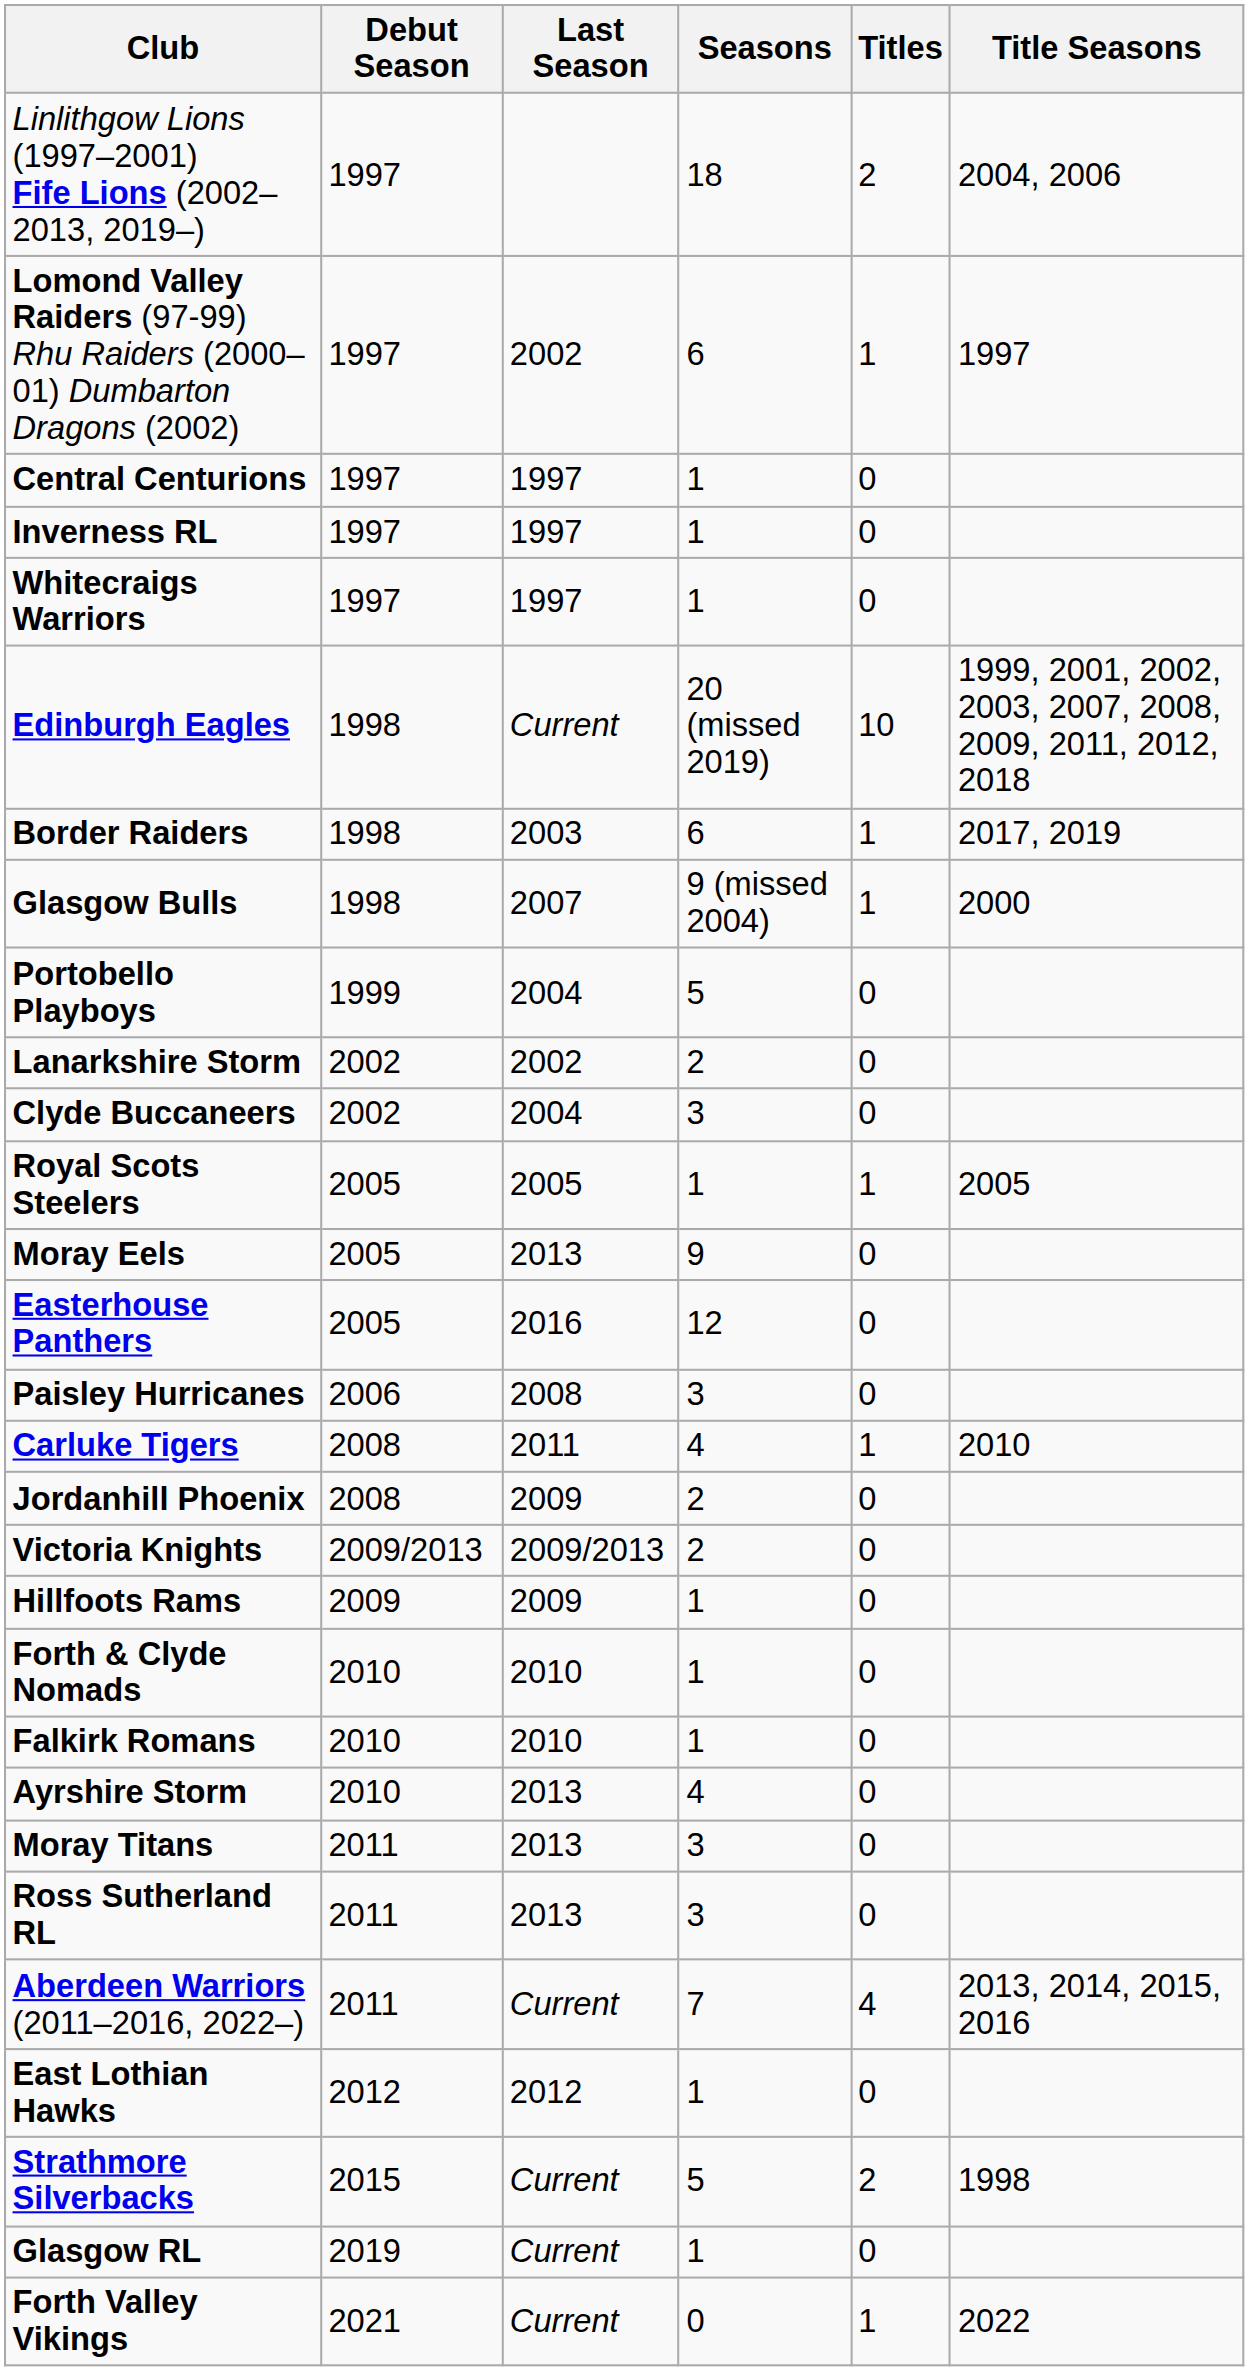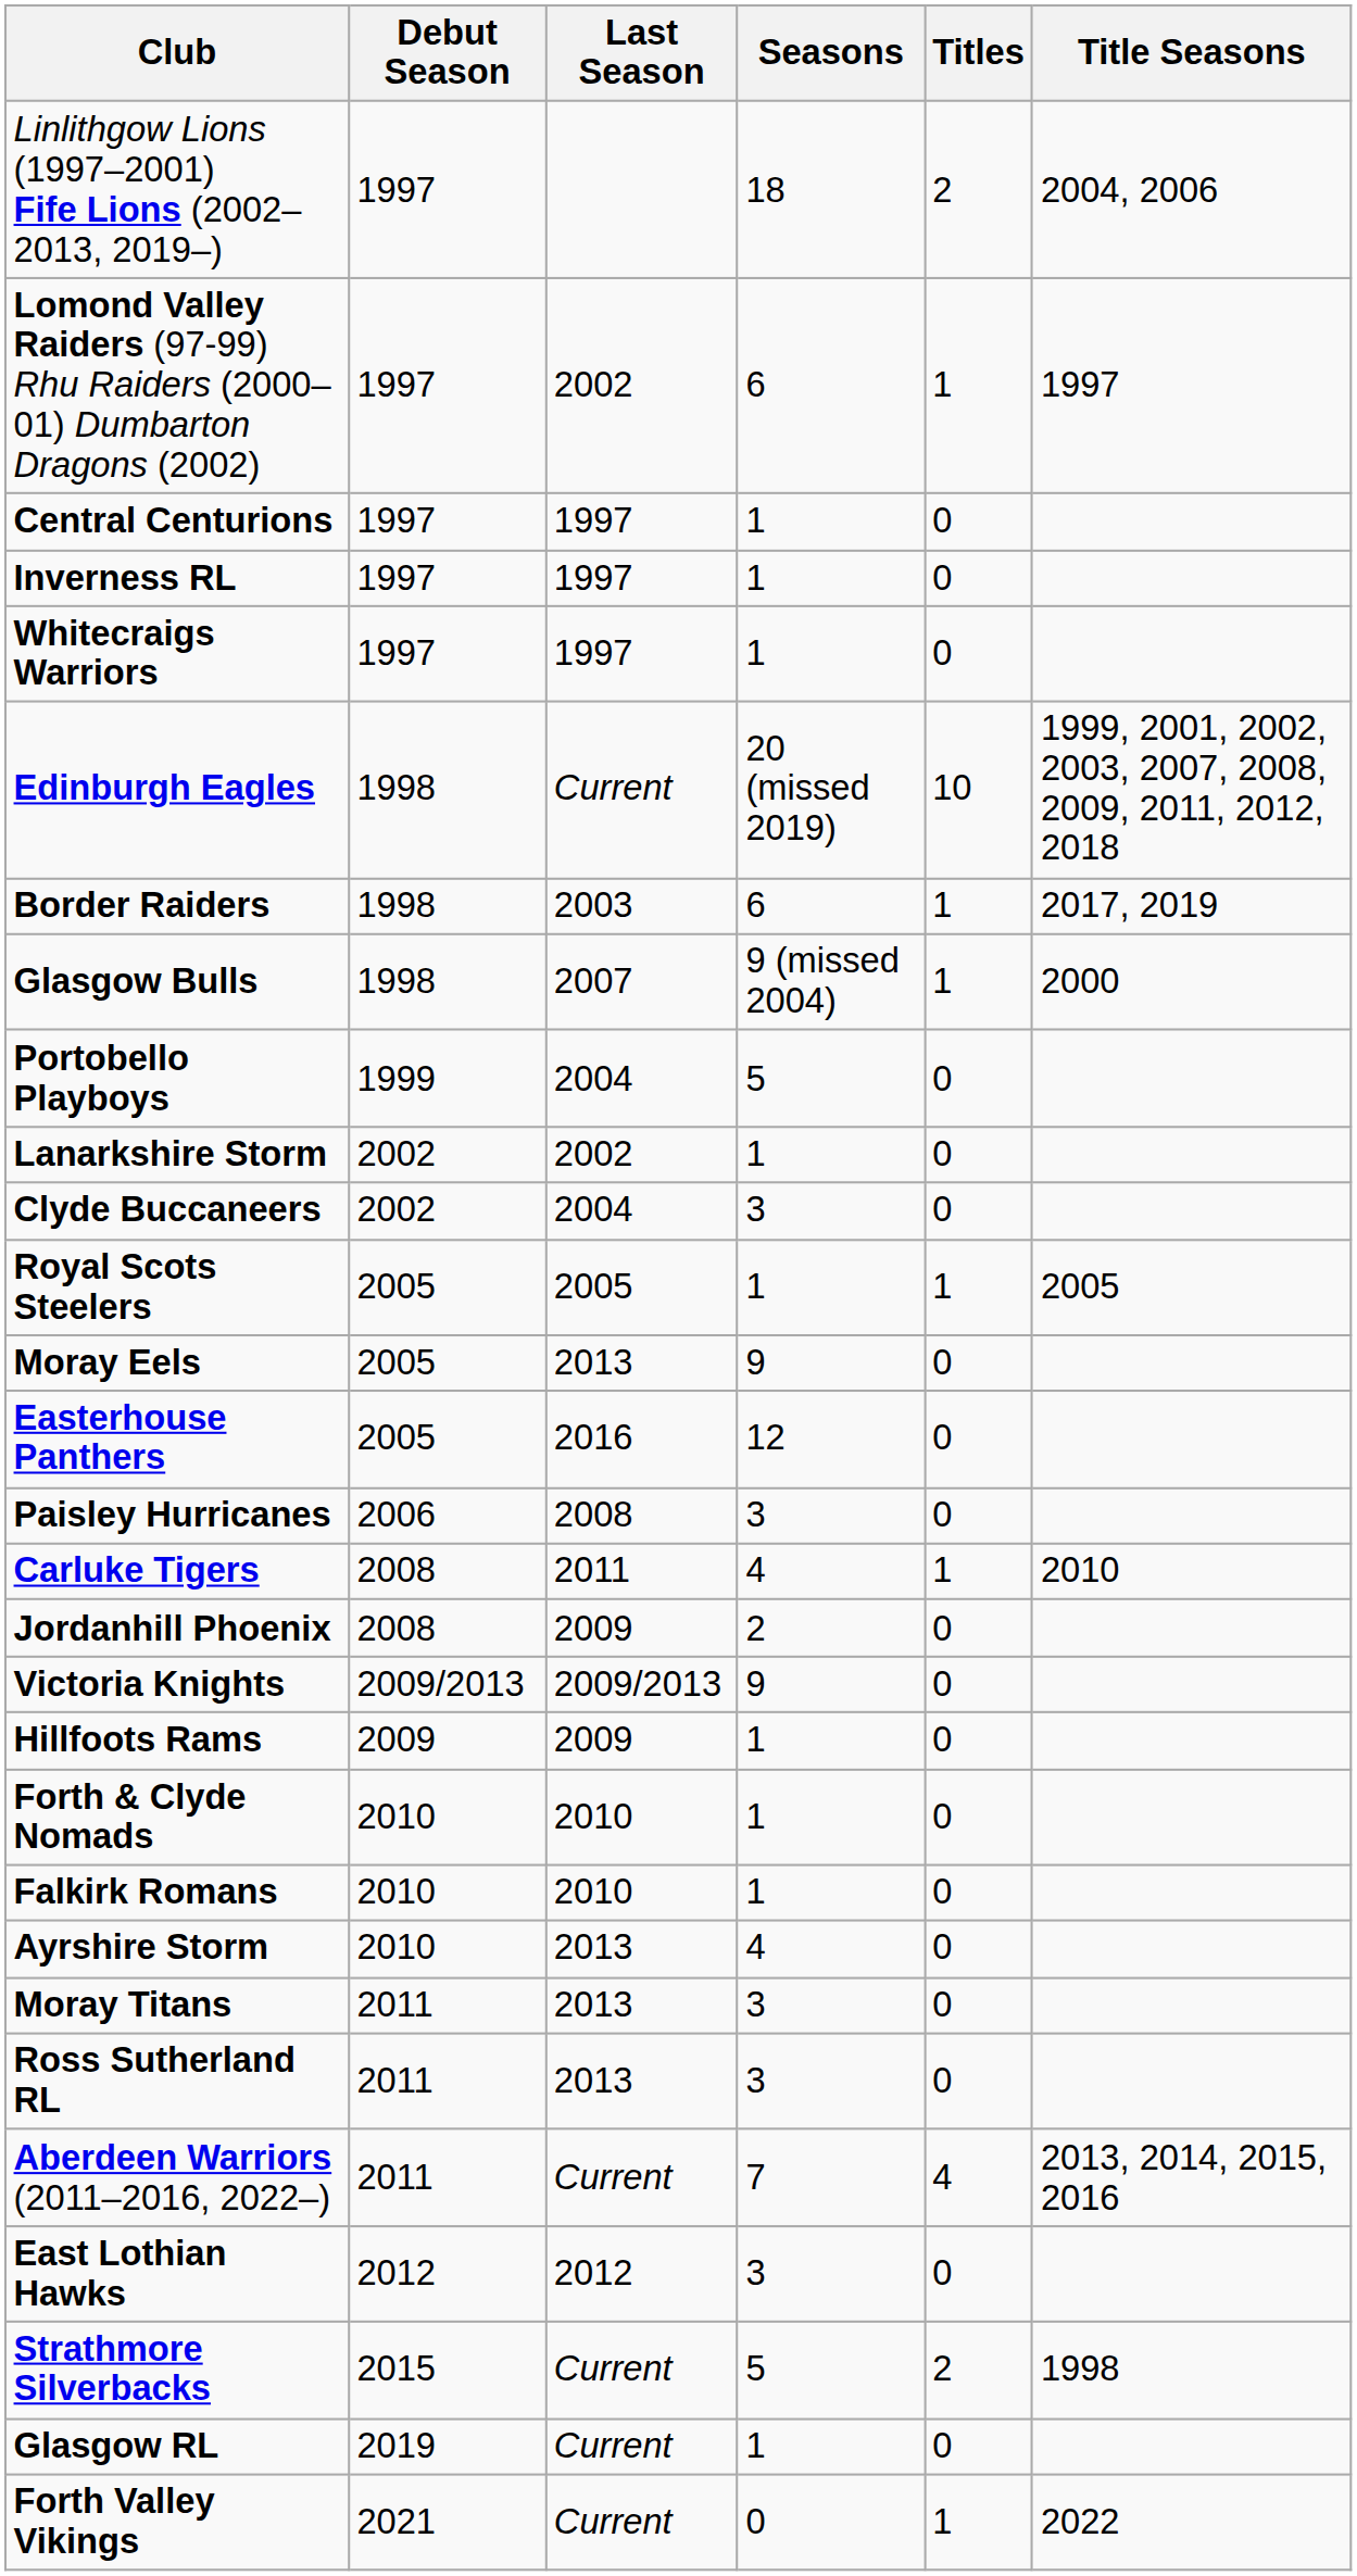 <table class="wikitable">
 <tr>
 <th>Club</th>
 <th>Debut Season</th>
 <th>Last Season</th>
 <th>Seasons</th>
 <th>Titles</th>
 <th>Title Seasons</th>
 </tr>
 <tr>
 <td><em>Linlithgow Lions</em> (1997–2001)<br><strong><a href='#'>Fife Lions</a></strong> (2002–2013, 2019–)</td>
 <td>1997</td>
 <td></td>
 <td>18</td>
 <td>2</td>
 <td>2004, 2006</td>
 </tr>
 <tr>
 <td><strong>Lomond Valley Raiders</strong> (97-99)<br><em>Rhu Raiders</em> (2000–01) <em>Dumbarton Dragons</em> (2002)</td>
 <td>1997</td>
 <td>2002</td>
 <td>6</td>
 <td>1</td>
 <td>1997</td>
 </tr>
 <tr>
 <td><strong>Central Centurions</strong></td>
 <td>1997</td>
 <td>1997</td>
 <td>1</td>
 <td>0</td>
 <td></td>
 </tr>
 <tr>
 <td><strong>Inverness RL</strong></td>
 <td>1997</td>
 <td>1997</td>
 <td>1</td>
 <td>0</td>
 <td></td>
 </tr>
 <tr>
 <td><strong>Whitecraigs Warriors</strong></td>
 <td>1997</td>
 <td>1997</td>
 <td>1</td>
 <td>0</td>
 <td></td>
 </tr>
 <tr>
 <td><strong><a href='#'>Edinburgh Eagles</a></strong></td>
 <td>1998</td>
 <td><em>Current</em></td>
 <td>20 (missed 2019)</td>
 <td>10</td>
 <td>1999, 2001, 2002, 2003, 2007, 2008, 2009, 2011, 2012, 2018</td>
 </tr>
 <tr>
 <td><strong>Border Raiders</strong></td>
 <td>1998</td>
 <td>2003</td>
 <td>6</td>
 <td>1</td>
 <td>2017, 2019</td>
 </tr>
 <tr>
 <td><strong>Glasgow Bulls</strong></td>
 <td>1998</td>
 <td>2007</td>
 <td>9 (missed 2004)</td>
 <td>1</td>
 <td>2000</td>
 </tr>
 <tr>
 <td><strong>Portobello Playboys</strong></td>
 <td>1999</td>
 <td>2004</td>
 <td>5</td>
 <td>0</td>
 <td></td>
 </tr>
 <tr>
 <td><strong>Lanarkshire Storm</strong></td>
 <td>2002</td>
 <td>2002</td>
-<td>2</td>
+<td>1</td>
 <td>0</td>
 <td></td>
 </tr>
 <tr>
 <td><strong>Clyde Buccaneers</strong></td>
 <td>2002</td>
 <td>2004</td>
 <td>3</td>
 <td>0</td>
 <td></td>
 </tr>
 <tr>
 <td><strong>Royal Scots Steelers</strong></td>
 <td>2005</td>
 <td>2005</td>
 <td>1</td>
 <td>1</td>
 <td>2005</td>
 </tr>
 <tr>
 <td><strong>Moray Eels</strong></td>
 <td>2005</td>
 <td>2013</td>
 <td>9</td>
 <td>0</td>
 <td></td>
 </tr>
 <tr>
 <td><strong><a href='#'>Easterhouse Panthers</a></strong></td>
 <td>2005</td>
 <td>2016</td>
 <td>12</td>
 <td>0</td>
 <td></td>
 </tr>
 <tr>
 <td><strong>Paisley Hurricanes</strong></td>
 <td>2006</td>
 <td>2008</td>
 <td>3</td>
 <td>0</td>
 <td></td>
 </tr>
 <tr>
 <td><strong><a href='#'>Carluke Tigers</a></strong></td>
 <td>2008</td>
 <td>2011</td>
 <td>4</td>
 <td>1</td>
 <td>2010</td>
 </tr>
 <tr>
 <td><strong>Jordanhill Phoenix</strong></td>
 <td>2008</td>
 <td>2009</td>
 <td>2</td>
 <td>0</td>
 <td></td>
 </tr>
 <tr>
 <td><strong>Victoria Knights</strong></td>
 <td>2009/2013</td>
 <td>2009/2013</td>
-<td>2</td>
+<td>9</td>
 <td>0</td>
 <td></td>
 </tr>
 <tr>
 <td><strong>Hillfoots Rams</strong></td>
 <td>2009</td>
 <td>2009</td>
 <td>1</td>
 <td>0</td>
 <td></td>
 </tr>
 <tr>
 <td><strong>Forth & Clyde Nomads</strong></td>
 <td>2010</td>
 <td>2010</td>
 <td>1</td>
 <td>0</td>
 <td></td>
 </tr>
 <tr>
 <td><strong>Falkirk Romans</strong></td>
 <td>2010</td>
 <td>2010</td>
 <td>1</td>
 <td>0</td>
 <td></td>
 </tr>
 <tr>
 <td><strong>Ayrshire Storm</strong></td>
 <td>2010</td>
 <td>2013</td>
 <td>4</td>
 <td>0</td>
 <td></td>
 </tr>
 <tr>
 <td><strong>Moray Titans</strong></td>
 <td>2011</td>
 <td>2013</td>
 <td>3</td>
 <td>0</td>
 <td></td>
 </tr>
 <tr>
 <td><strong>Ross Sutherland RL</strong></td>
 <td>2011</td>
 <td>2013</td>
 <td>3</td>
 <td>0</td>
 <td></td>
 </tr>
 <tr>
 <td><strong><a href='#'>Aberdeen Warriors</a></strong> (2011–2016, 2022–)</td>
 <td>2011</td>
 <td><em>Current</em></td>
 <td>7</td>
 <td>4</td>
 <td>2013, 2014, 2015, 2016</td>
 </tr>
 <tr>
 <td><strong>East Lothian Hawks</strong></td>
 <td>2012</td>
 <td>2012</td>
-<td>1</td>
+<td>3</td>
 <td>0</td>
 <td></td>
 </tr>
 <tr>
 <td><strong><a href='#'>Strathmore Silverbacks</a></strong></td>
 <td>2015</td>
 <td><em>Current</em></td>
 <td>5</td>
 <td>2</td>
 <td>1998</td>
 </tr>
 <tr>
 <td><strong>Glasgow RL</strong></td>
 <td>2019</td>
 <td><em>Current</em></td>
 <td>1</td>
 <td>0</td>
 <td></td>
 </tr>
 <tr>
 <td><strong>Forth Valley Vikings</strong></td>
 <td>2021</td>
 <td><em>Current</em></td>
 <td>0</td>
 <td>1</td>
 <td>2022</td>
 </tr>
 </table>
